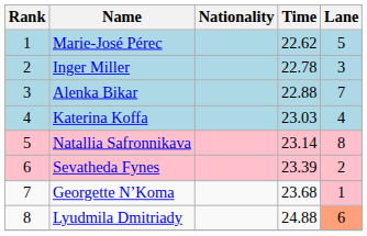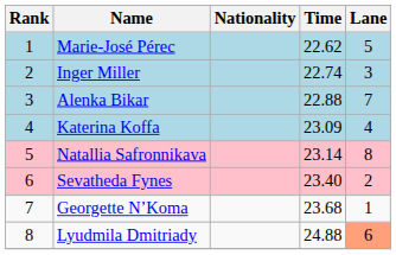 <table class="wikitable sortable" style="text-align:center">
 <tr>
 <th>Rank</th>
 <th>Name</th>
 <th>Nationality</th>
 <th>Time</th>
 <th>Lane</th>
 </tr>
 <tr bgcolor=lightblue>
 <td>1</td>
 <td align=left><a href='#'>Marie-José Pérec</a></td>
 <td align=left></td>
 <td>22.62</td>
 <td>5</td>
 </tr>
 <tr bgcolor=lightblue>
 <td>2</td>
 <td align=left><a href='#'>Inger Miller</a></td>
 <td align=left></td>
-<td>22.78</td>
+<td>22.74</td>
 <td>3</td>
 </tr>
 <tr bgcolor=lightblue>
 <td>3</td>
 <td align=left><a href='#'>Alenka Bikar</a></td>
 <td align=left></td>
 <td>22.88</td>
 <td>7</td>
 </tr>
 <tr bgcolor=lightblue>
 <td>4</td>
 <td align=left><a href='#'>Katerina Koffa</a></td>
 <td align=left></td>
-<td>23.03</td>
+<td>23.09</td>
 <td>4</td>
 </tr>
 <tr bgcolor=pink>
 <td>5</td>
 <td align=left><a href='#'>Natallia Safronnikava</a></td>
 <td align=left></td>
 <td>23.14</td>
 <td>8</td>
 </tr>
 <tr bgcolor=pink>
 <td>6</td>
 <td align=left><a href='#'>Sevatheda Fynes</a></td>
 <td align=left></td>
-<td>23.39</td>
+<td>23.40</td>
 <td>2</td>
 </tr>
 <tr>
 <td>7</td>
 <td align=left><a href='#'>Georgette N’Koma</a></td>
 <td align=left></td>
 <td>23.68</td>
-<td style="background: pink;">1</td>
+<td>1</td>
 </tr>
 <tr>
 <td>8</td>
 <td align=left><a href='#'>Lyudmila Dmitriady</a></td>
 <td align=left></td>
 <td>24.88</td>
 <td style="background: lightsalmon;">6</td>
 </tr>
 <tr>
 </tr>
 </table>
